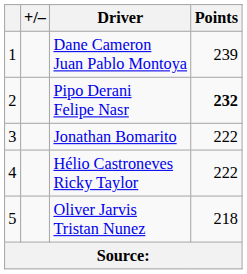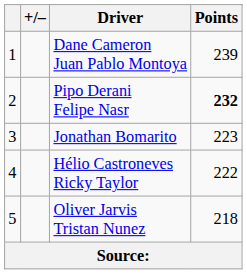 <table class="wikitable" style="font-size: 95%;">
 <tr>
 <th scope="col"></th>
 <th scope="col">+/–</th>
 <th scope="col">Driver</th>
 <th scope="col">Points</th>
 </tr>
 <tr>
 <td align=center>1</td>
 <td align="left"></td>
 <td> <a href='#'>Dane Cameron</a><br> <a href='#'>Juan Pablo Montoya</a></td>
 <td align=right>239</td>
 </tr>
 <tr>
 <td align=center>2</td>
 <td align="left"></td>
 <td> <a href='#'>Pipo Derani</a><br> <a href='#'>Felipe Nasr</a></td>
 <td align=right><strong>232</strong></td>
 </tr>
 <tr>
 <td align=center>3</td>
 <td align="left"></td>
 <td> <a href='#'>Jonathan Bomarito</a></td>
-<td align=right>222</td>
+<td align=right>223</td>
 </tr>
 <tr>
 <td align=center>4</td>
 <td align="left"></td>
 <td> <a href='#'>Hélio Castroneves</a><br> <a href='#'>Ricky Taylor</a></td>
 <td align=right>222</td>
 </tr>
 <tr>
 <td align=center>5</td>
 <td align="left"></td>
 <td> <a href='#'>Oliver Jarvis</a><br> <a href='#'>Tristan Nunez</a></td>
 <td align=right>218</td>
 </tr>
 <tr>
 <th colspan=5>Source:</th>
 </tr>
 </table>
